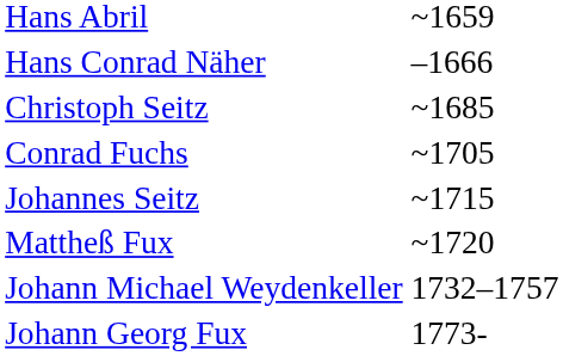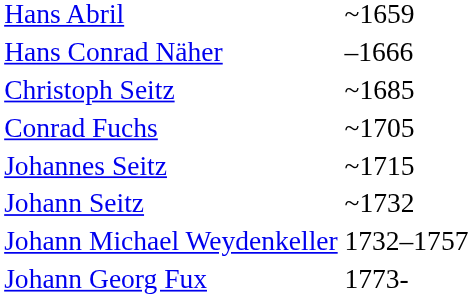 <table>
 <tr>
 <td><a href='#'>Hans Abril</a></td>
 <td>~1659</td>
 </tr>
 <tr>
 <td><a href='#'>Hans Conrad Näher</a></td>
 <td>–1666</td>
 </tr>
 <tr>
 <td><a href='#'>Christoph Seitz</a></td>
 <td>~1685</td>
 </tr>
 <tr>
 <td><a href='#'>Conrad Fuchs</a></td>
 <td>~1705</td>
 </tr>
 <tr>
 <td><a href='#'>Johannes Seitz</a></td>
 <td>~1715</td>
 </tr>
 <tr>
-<td><a href='#'>Mattheß Fux</a></td>
-<td>~1720</td>
+<td><a href='#'>Johann Seitz</a></td>
+<td>~1732</td>
 </tr>
 <tr>
 <td><a href='#'>Johann Michael Weydenkeller</a></td>
 <td>1732–1757</td>
 </tr>
 <tr>
 <td><a href='#'>Johann Georg Fux</a></td>
 <td>1773-</td>
 </tr>
 <tr>
 </tr>
 </table>
